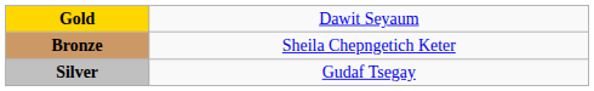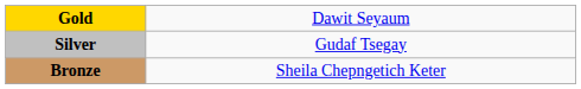 <table class="wikitable" style="text-align:center; " width="35%">
 <tr>
 <td bgcolor="gold"><strong>Gold</strong></td>
 <td><a href='#'>Dawit Seyaum</a><br>  <small><em></em></small></td>
 </tr>
 <tr>
+<td bgcolor="silver"><strong>Silver</strong></td>
+<td><a href='#'>Gudaf Tsegay</a><br>  <small><em></em></small></td>
+</tr>
+<tr>
 <td bgcolor="CC9966"><strong>Bronze</strong></td>
 <td><a href='#'>Sheila Chepngetich Keter</a><br>  <small><em></em></small></td>
 </tr>
-<tr>
-<td bgcolor="silver"><strong>Silver</strong></td>
-<td><a href='#'>Gudaf Tsegay</a><br>  <small><em></em></small></td>
-</tr>
 </table>
